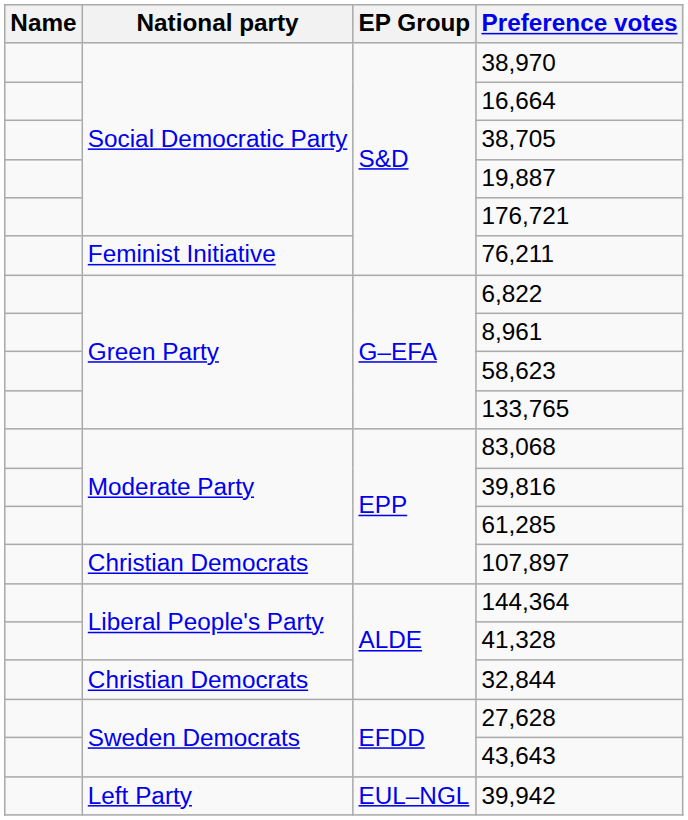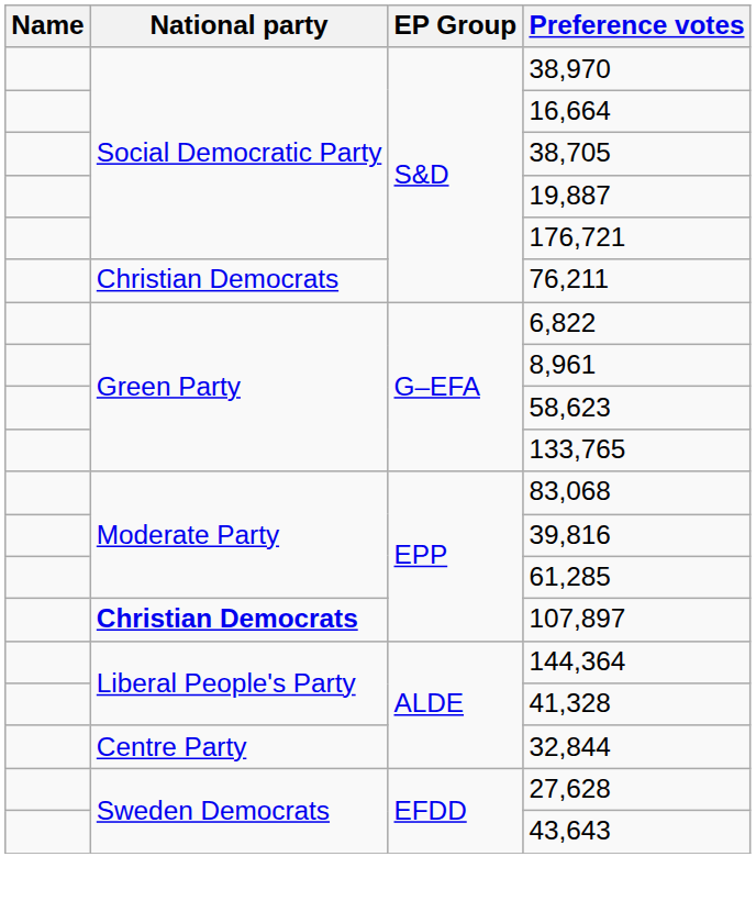 <table class="sortable wikitable">
 <tr>
 <th>Name</th>
 <th>National party</th>
 <th>EP Group</th>
 <th><a href='#'>Preference votes</a></th>
 </tr>
 <tr>
 <td></td>
 <td rowspan="5"> <a href='#'>Social Democratic Party</a></td>
 <td rowspan="6"> <a href='#'>S&D</a></td>
 <td>38,970</td>
 </tr>
 <tr>
 <td></td>
 <td>16,664</td>
 </tr>
 <tr>
 <td></td>
 <td>38,705</td>
 </tr>
 <tr>
 <td></td>
 <td>19,887</td>
 </tr>
 <tr>
 <td></td>
 <td>176,721</td>
 </tr>
 <tr>
 <td></td>
-<td> <a href='#'>Feminist Initiative</a></td>
+<td> <a href='#'>Christian Democrats</a></td>
 <td>76,211</td>
 </tr>
 <tr>
 <td></td>
 <td rowspan="4"> <a href='#'>Green Party</a></td>
 <td rowspan="4"> <a href='#'>G–EFA</a></td>
 <td>6,822</td>
 </tr>
 <tr>
 <td></td>
 <td>8,961</td>
 </tr>
 <tr>
 <td></td>
 <td>58,623</td>
 </tr>
 <tr>
 <td></td>
 <td>133,765</td>
 </tr>
 <tr>
 <td></td>
 <td rowspan="3"> <a href='#'>Moderate Party</a></td>
 <td rowspan="4"> <a href='#'>EPP</a></td>
 <td>83,068</td>
 </tr>
 <tr>
 <td></td>
 <td>39,816</td>
 </tr>
 <tr>
 <td></td>
 <td>61,285</td>
 </tr>
 <tr>
 <td></td>
-<td> <a href='#'>Christian Democrats</a></td>
+<td><strong> <a href='#'>Christian Democrats</a></strong></td>
 <td>107,897</td>
 </tr>
 <tr>
 <td></td>
 <td rowspan="2"> <a href='#'>Liberal People's Party</a></td>
 <td rowspan="3"> <a href='#'>ALDE</a></td>
 <td>144,364</td>
 </tr>
 <tr>
 <td></td>
 <td>41,328</td>
 </tr>
 <tr>
 <td></td>
-<td> <a href='#'>Christian Democrats</a></td>
+<td> <a href='#'>Centre Party</a></td>
 <td>32,844</td>
 </tr>
 <tr>
 <td></td>
 <td rowspan="2"> <a href='#'>Sweden Democrats</a></td>
 <td rowspan="2"> <a href='#'>EFDD</a></td>
 <td>27,628</td>
 </tr>
 <tr>
 <td></td>
 <td>43,643</td>
 </tr>
-<tr>
-<td></td>
-<td> <a href='#'>Left Party</a></td>
-<td> <a href='#'>EUL–NGL</a></td>
-<td>39,942</td>
-</tr>
 </table>
